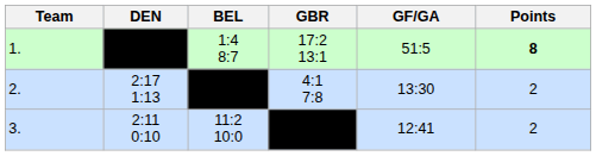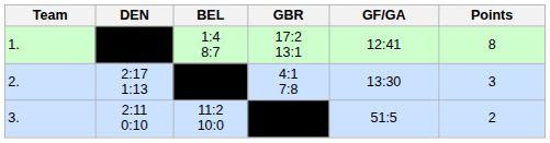 <table class="wikitable" bgcolor="#EFEFFF" width="50%">
 <tr bgcolor="#BCD2EE">
 <th>Team</th>
 <th>DEN</th>
 <th>BEL</th>
 <th>GBR</th>
 <th>GF/GA</th>
 <th>Points</th>
 </tr>
 <tr bgcolor="#ccffcc" align="center">
 <td align="left">1. </td>
 <td style="background:#000000;"></td>
 <td>1:4<br>8:7</td>
 <td>17:2<br>13:1</td>
-<td>51:5</td>
-<td><strong>8</strong></td>
+<td>12:41</td>
+<td>8</td>
 </tr>
 <tr bgcolor="#CAE1FF" align="center">
 <td align="left">2. </td>
 <td>2:17<br>1:13</td>
 <td style="background:#000000;"></td>
 <td>4:1<br>7:8</td>
 <td>13:30</td>
-<td>2</td>
+<td>3</td>
 </tr>
 <tr bgcolor="#CAE1FF" align="center">
 <td align="left">3. </td>
 <td>2:11<br>0:10</td>
 <td>11:2<br>10:0</td>
 <td style="background:#000000;"></td>
-<td>12:41</td>
+<td>51:5</td>
 <td>2</td>
 </tr>
 </table>
